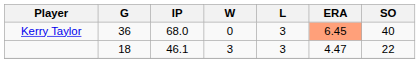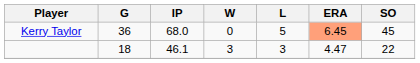 <table class="wikitable sortable">
 <tr>
 <th bgcolor="#DDDDFF" width="16%">Player</th>
 <th bgcolor="#DDDDFF" width="9%">G</th>
 <th bgcolor="#DDDDFF" width="9%">IP</th>
 <th bgcolor="#DDDDFF" width="9%">W</th>
 <th bgcolor="#DDDDFF" width="9%">L</th>
 <th bgcolor="#DDDDFF" width="9%">ERA</th>
 <th bgcolor="#DDDDFF" width="9%">SO</th>
 </tr>
 <tr align="center">
 <td><a href='#'>Kerry Taylor</a></td>
 <td>36</td>
 <td>68.0</td>
 <td>0</td>
-<td>3</td>
+<td>5</td>
 <td style="background: lightsalmon;">6.45</td>
-<td>40</td>
+<td>45</td>
 </tr>
 <tr align=center>
 <td></td>
 <td>18</td>
 <td>46.1</td>
 <td>3</td>
 <td>3</td>
 <td>4.47</td>
 <td>22</td>
 </tr>
 <tr align="center">
 </tr>
 </table>
